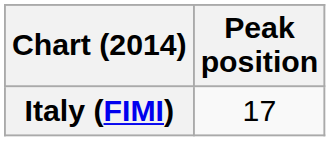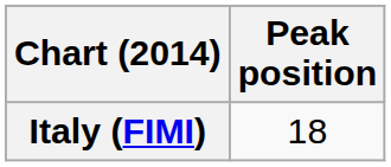 <table class="wikitable sortable plainrowheaders">
 <tr>
 <th>Chart (2014)</th>
 <th>Peak<br>position</th>
 </tr>
 <tr>
 <th scope="row">Italy (<a href='#'>FIMI</a>)</th>
-<td align="center">17</td>
+<td align="center">18</td>
 </tr>
 </table>
